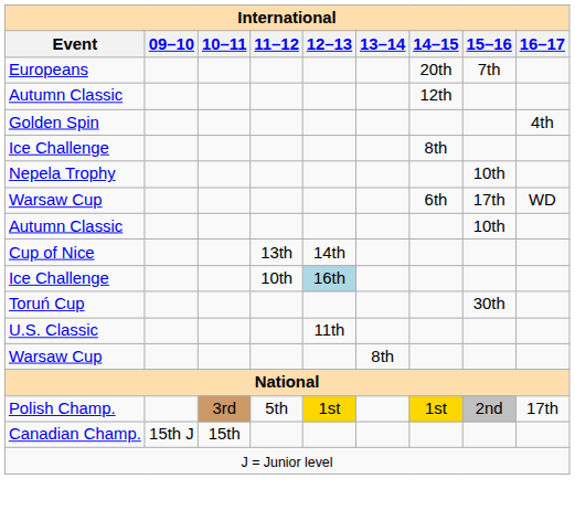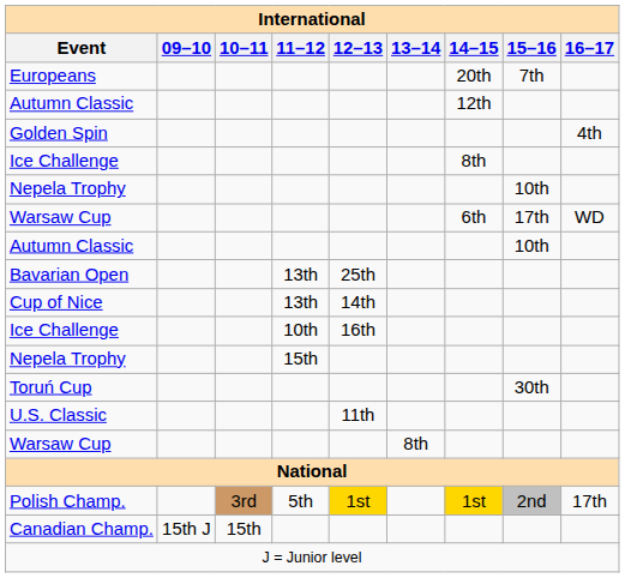 <table class="wikitable" style="text-align:center">
 <tr>
 <th style="background-color: #ffdead; " colspan=9 align=center>International</th>
 </tr>
 <tr>
 <th>Event</th>
 <th><a href='#'>09–10</a></th>
 <th><a href='#'>10–11</a></th>
 <th><a href='#'>11–12</a></th>
 <th><a href='#'>12–13</a></th>
 <th><a href='#'>13–14</a></th>
 <th><a href='#'>14–15</a></th>
 <th><a href='#'>15–16</a></th>
 <th><a href='#'>16–17</a></th>
 </tr>
 <tr>
 <td align=left><a href='#'>Europeans</a></td>
 <td></td>
 <td></td>
 <td></td>
 <td></td>
 <td></td>
 <td>20th</td>
 <td>7th</td>
 <td></td>
 </tr>
 <tr>
 <td align=left> <a href='#'>Autumn Classic</a></td>
 <td></td>
 <td></td>
 <td></td>
 <td></td>
 <td></td>
 <td>12th</td>
 <td></td>
 <td></td>
 </tr>
 <tr>
 <td align=left> <a href='#'>Golden Spin</a></td>
 <td></td>
 <td></td>
 <td></td>
 <td></td>
 <td></td>
 <td></td>
 <td></td>
 <td>4th</td>
 </tr>
 <tr>
 <td align=left> <a href='#'>Ice Challenge</a></td>
 <td></td>
 <td></td>
 <td></td>
 <td></td>
 <td></td>
 <td>8th</td>
 <td></td>
 <td></td>
 </tr>
 <tr>
 <td align=left> <a href='#'>Nepela Trophy</a></td>
 <td></td>
 <td></td>
 <td></td>
 <td></td>
 <td></td>
 <td></td>
 <td>10th</td>
 <td></td>
 </tr>
 <tr>
 <td align=left> <a href='#'>Warsaw Cup</a></td>
 <td></td>
 <td></td>
 <td></td>
 <td></td>
 <td></td>
 <td>6th</td>
 <td>17th</td>
 <td>WD</td>
 </tr>
 <tr>
 <td align=left><a href='#'>Autumn Classic</a></td>
 <td></td>
 <td></td>
 <td></td>
 <td></td>
 <td></td>
 <td></td>
 <td>10th</td>
 <td></td>
 </tr>
 <tr>
+<td align=left><a href='#'>Bavarian Open</a></td>
+<td></td>
+<td></td>
+<td>13th</td>
+<td>25th</td>
+<td></td>
+<td></td>
+<td></td>
+<td></td>
+</tr>
+<tr>
 <td align=left><a href='#'>Cup of Nice</a></td>
 <td></td>
 <td></td>
 <td>13th</td>
 <td>14th</td>
 <td></td>
 <td></td>
 <td></td>
 <td></td>
 </tr>
 <tr>
 <td align=left><a href='#'>Ice Challenge</a></td>
 <td></td>
 <td></td>
 <td>10th</td>
-<td style="background: lightblue;">16th</td>
+<td>16th</td>
+<td></td>
+<td></td>
+<td></td>
+<td></td>
+</tr>
+<tr>
+<td align=left><a href='#'>Nepela Trophy</a></td>
+<td></td>
+<td></td>
+<td>15th</td>
+<td></td>
 <td></td>
 <td></td>
 <td></td>
 <td></td>
 </tr>
 <tr>
 <td align=left><a href='#'>Toruń Cup</a></td>
 <td></td>
 <td></td>
 <td></td>
 <td></td>
 <td></td>
 <td></td>
 <td>30th</td>
 <td></td>
 </tr>
 <tr>
 <td align=left><a href='#'>U.S. Classic</a></td>
 <td></td>
 <td></td>
 <td></td>
 <td>11th</td>
 <td></td>
 <td></td>
 <td></td>
 <td></td>
 </tr>
 <tr>
 <td align=left><a href='#'>Warsaw Cup</a></td>
 <td></td>
 <td></td>
 <td></td>
 <td></td>
 <td>8th</td>
 <td></td>
 <td></td>
 <td></td>
 </tr>
 <tr>
 <th style="background-color: #ffdead; " colspan=9 align=center>National</th>
 </tr>
 <tr>
 <td align=left><a href='#'>Polish Champ.</a></td>
 <td></td>
 <td bgcolor=cc9966>3rd</td>
 <td>5th</td>
 <td bgcolor=gold>1st</td>
 <td></td>
 <td bgcolor=gold>1st</td>
 <td bgcolor=silver>2nd</td>
 <td>17th</td>
 </tr>
 <tr>
 <td align=left><a href='#'>Canadian Champ.</a></td>
 <td>15th J</td>
 <td>15th</td>
 <td></td>
 <td></td>
 <td></td>
 <td></td>
 <td></td>
 <td></td>
 </tr>
 <tr>
 <td colspan=9 align=center><small> J = Junior level </small></td>
 </tr>
 </table>
